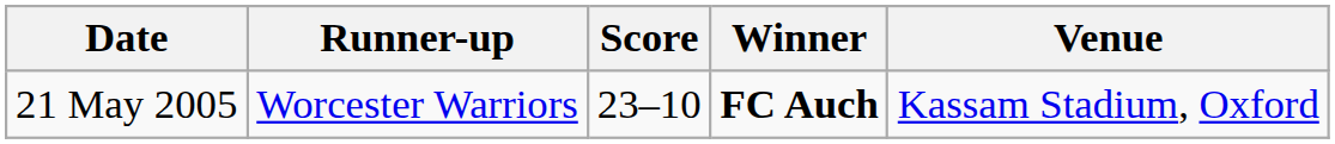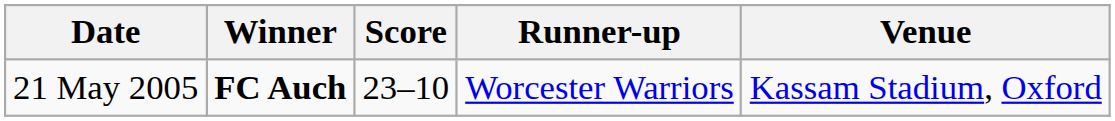 <table class="wikitable">
 <tr>
 <th>Date</th>
+<th>Winner</th>
+<th>Score</th>
 <th>Runner-up</th>
-<th>Score</th>
-<th>Winner</th>
 <th>Venue</th>
 </tr>
 <tr>
 <td align=center>21 May 2005</td>
+<td> <strong>FC Auch</strong></td>
+<td align=center>23–10</td>
 <td> <a href='#'>Worcester Warriors</a></td>
-<td align=center>23–10</td>
-<td> <strong>FC Auch</strong></td>
 <td align=center><a href='#'>Kassam Stadium</a>, <a href='#'>Oxford</a></td>
 </tr>
 </table>
